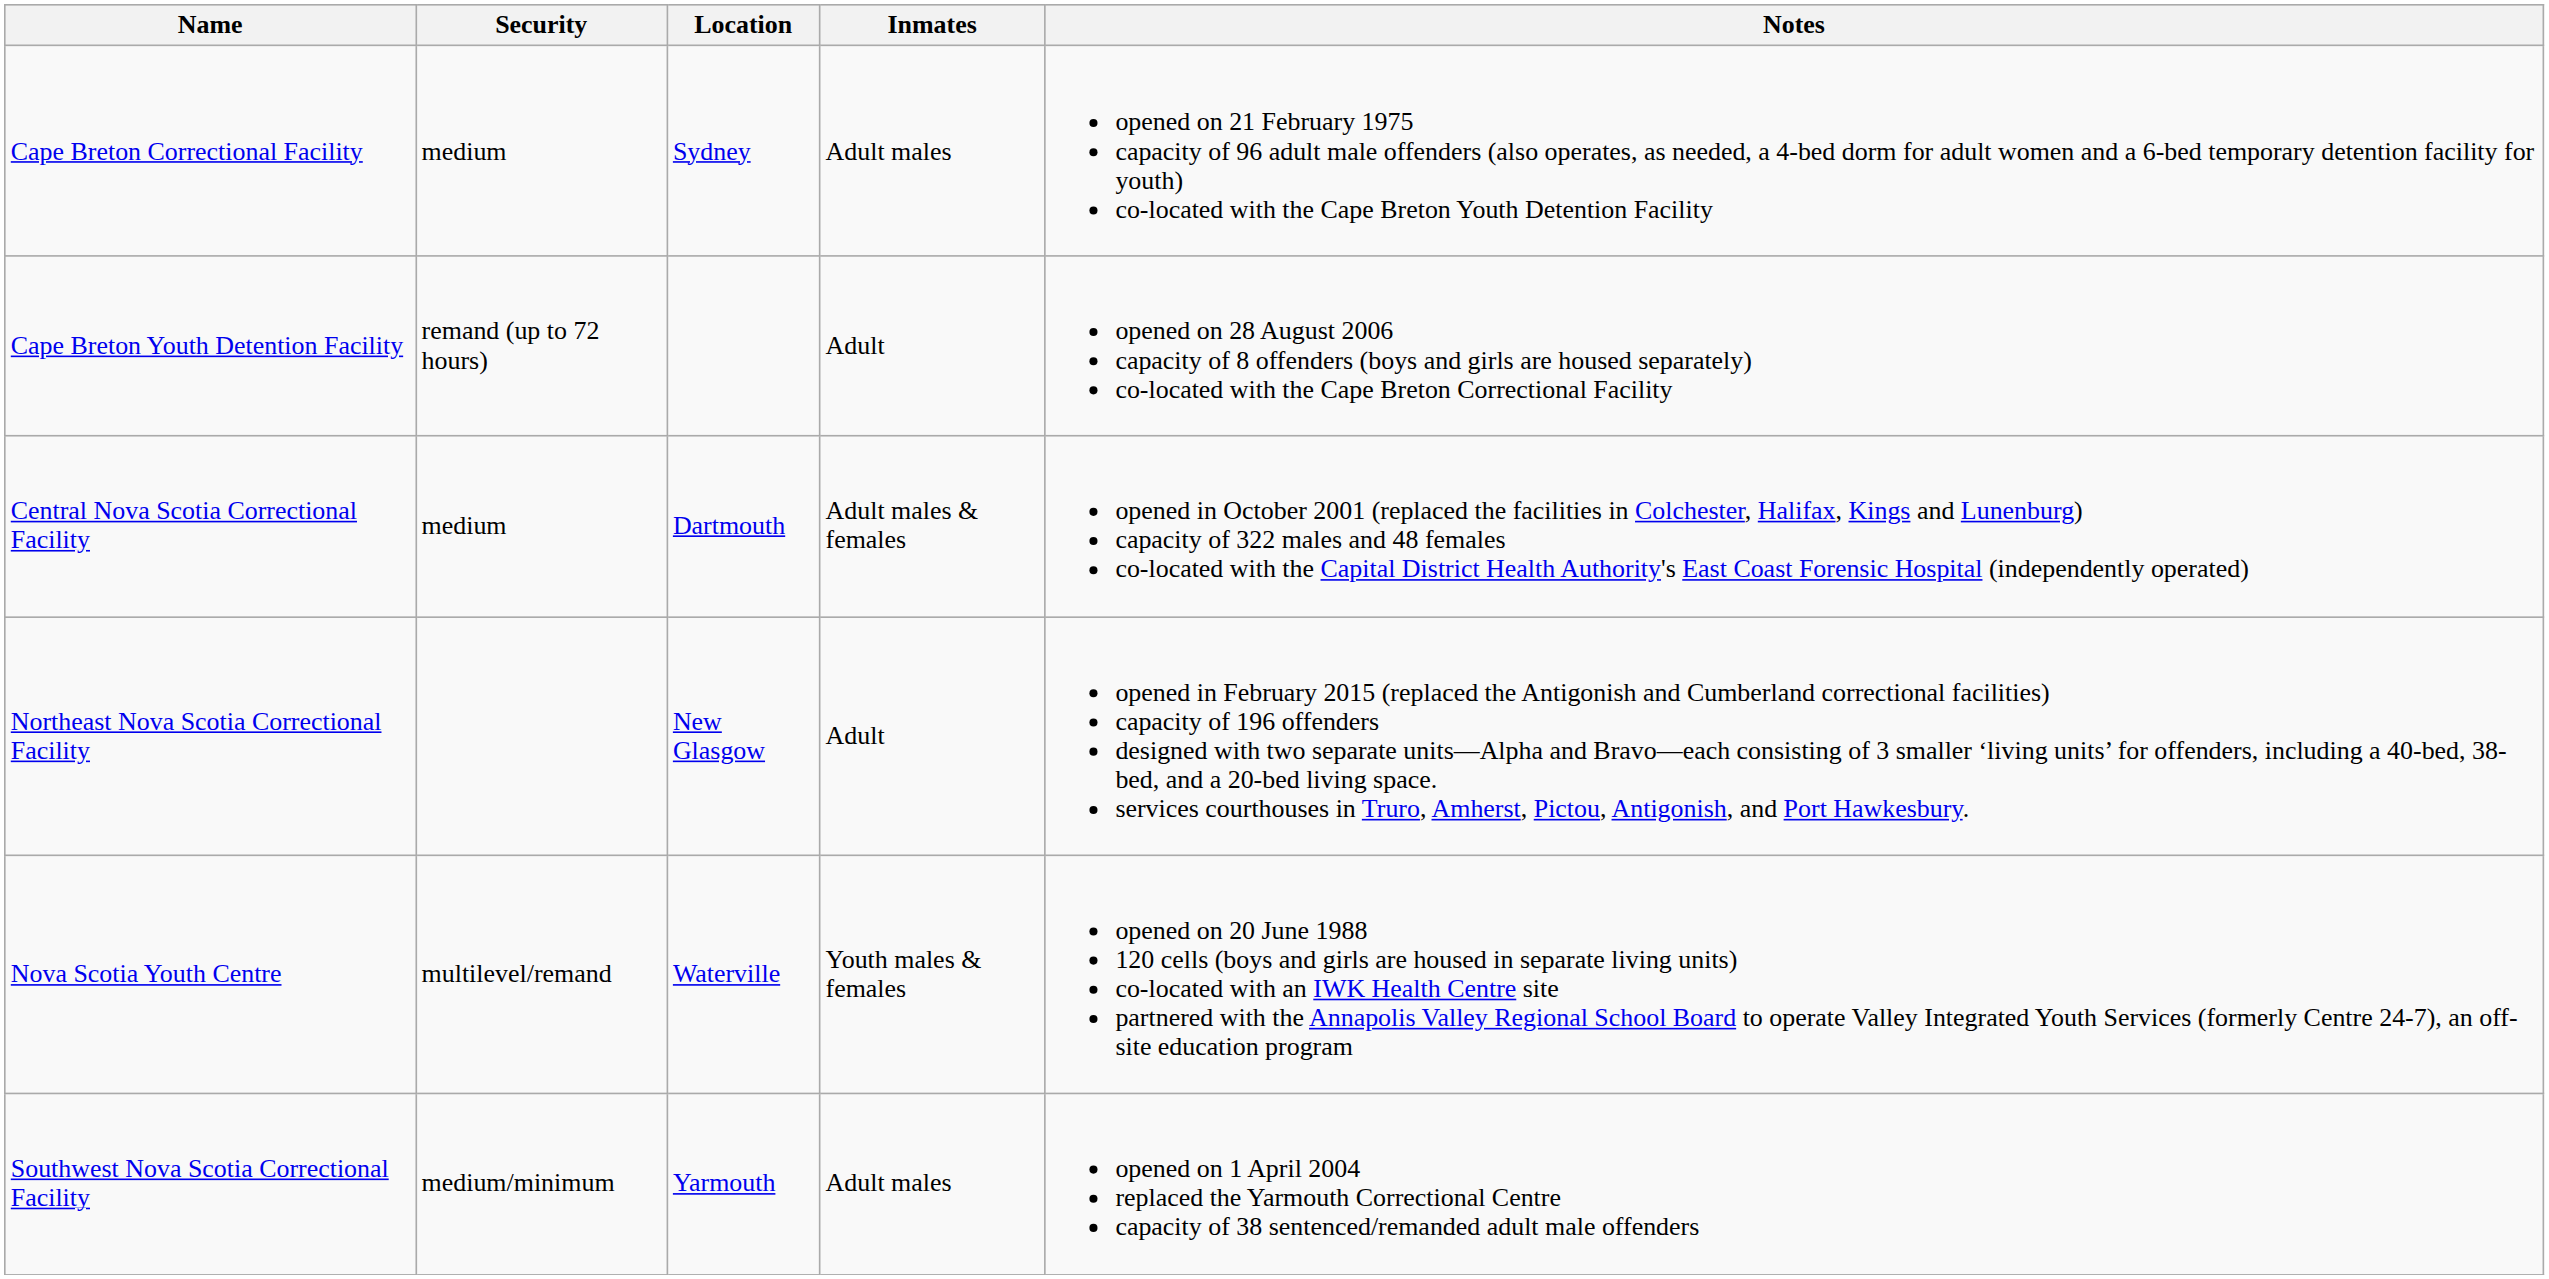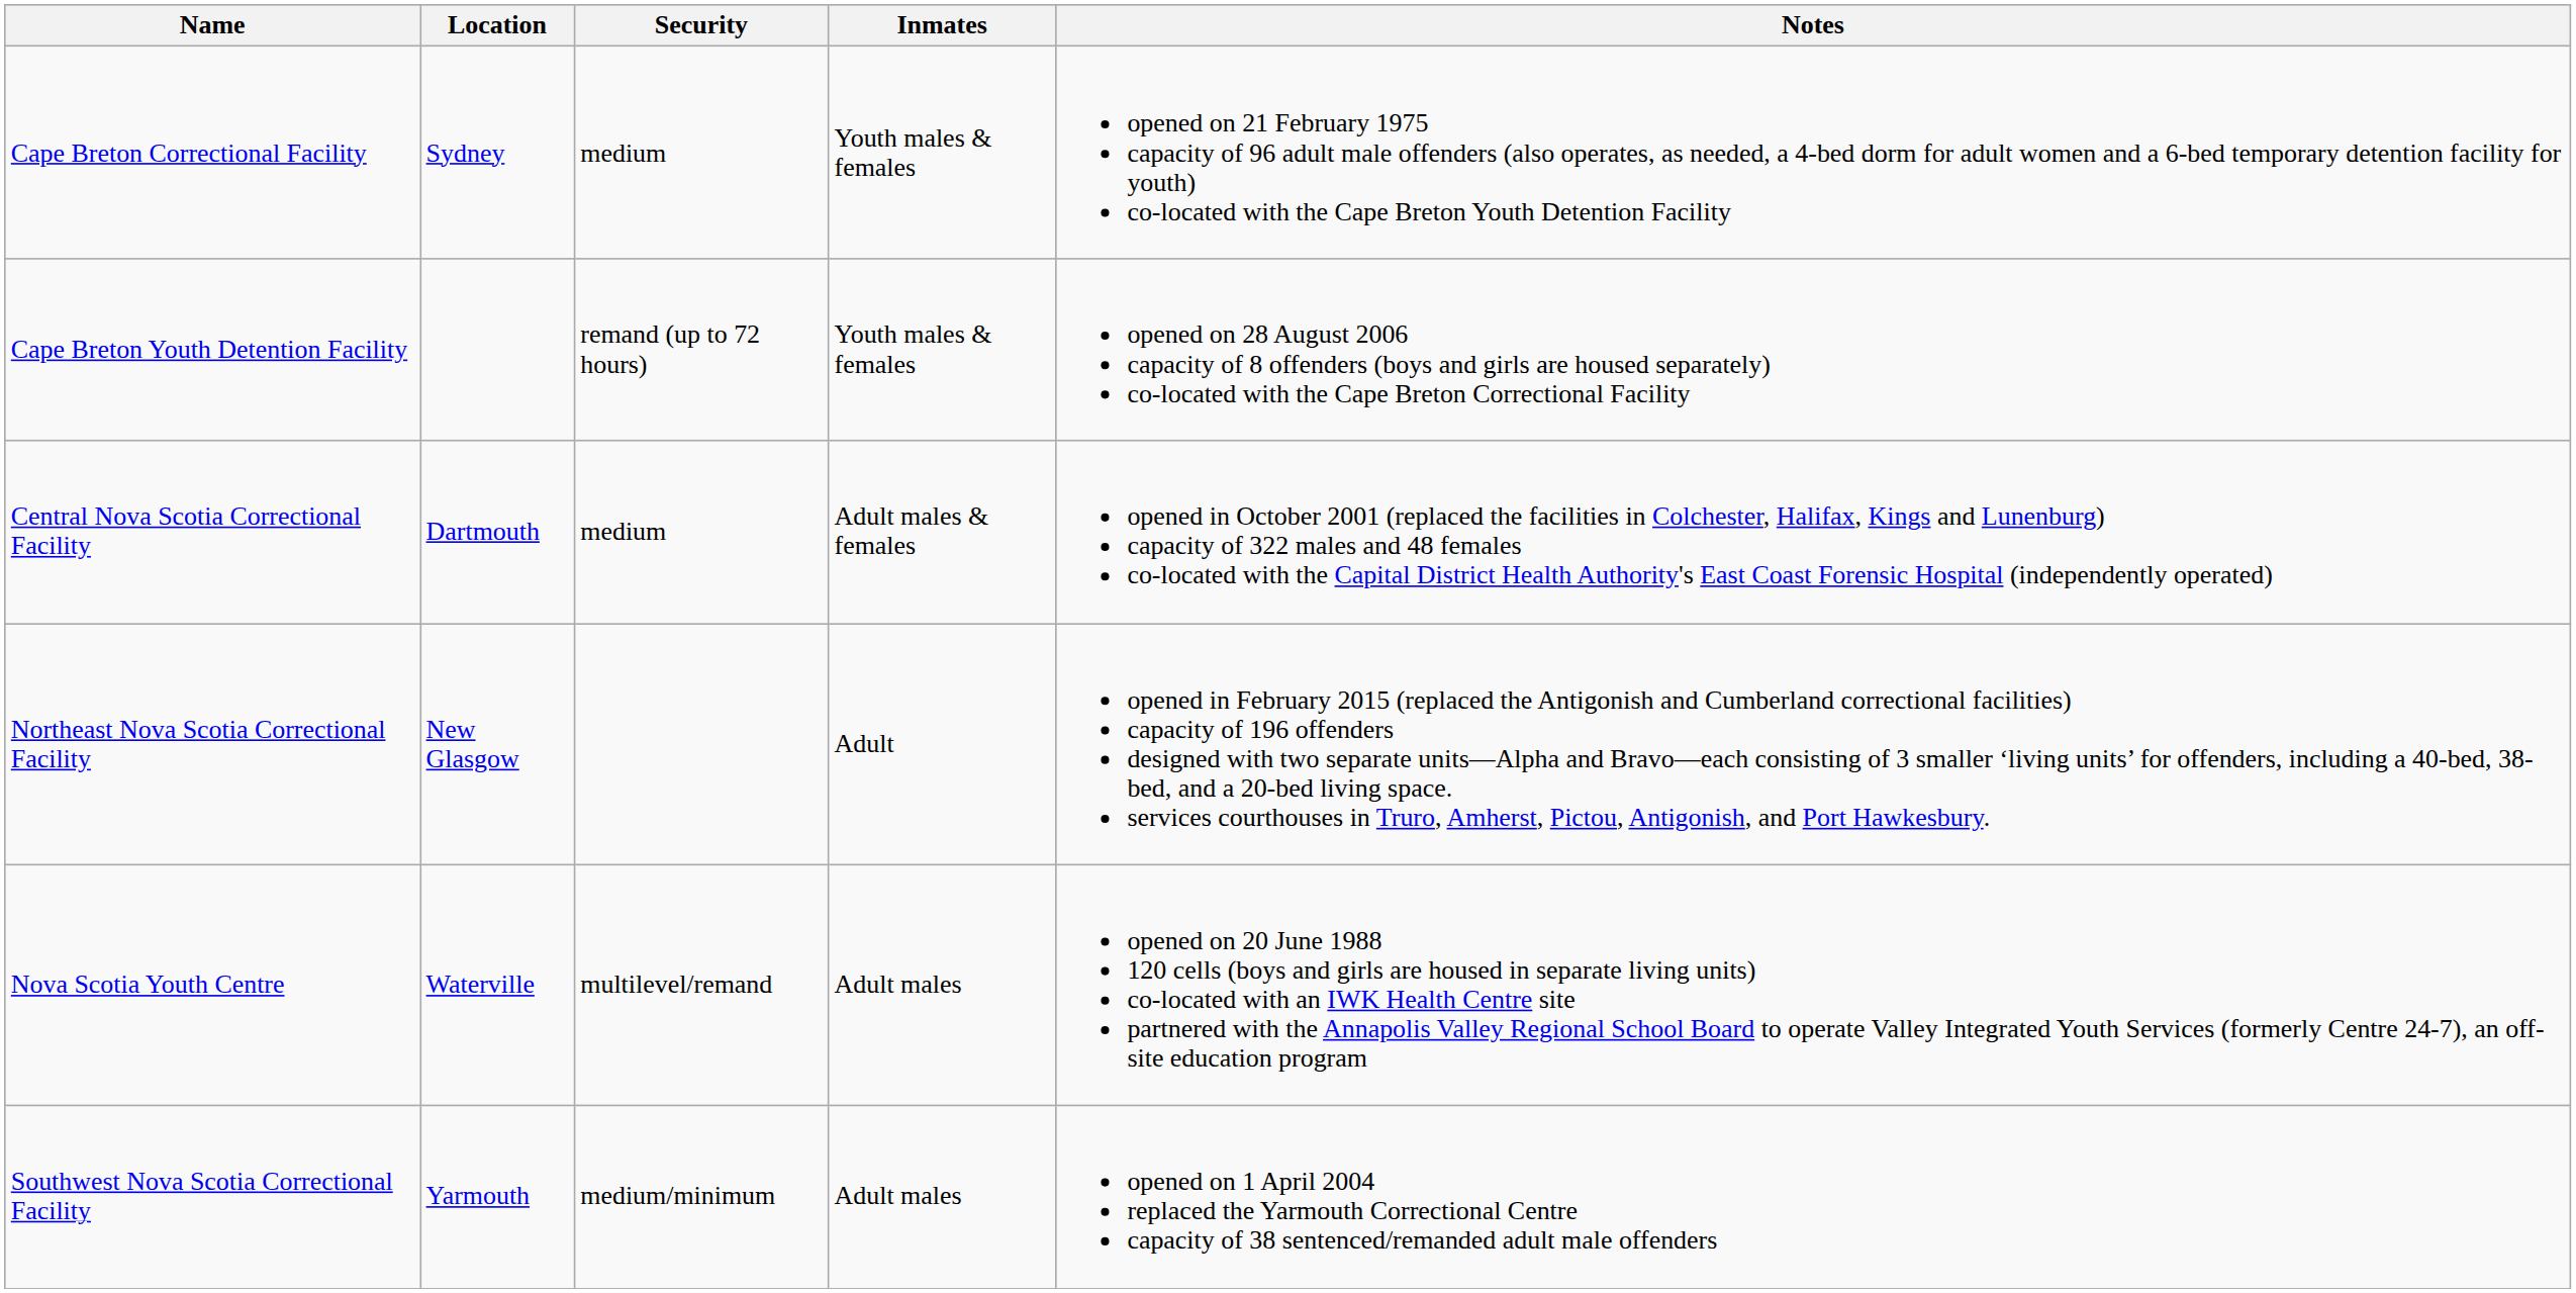 <table class="wikitable">
 <tr>
 <th>Name</th>
+<th>Location</th>
 <th>Security</th>
-<th>Location</th>
 <th>Inmates</th>
 <th>Notes</th>
 </tr>
 <tr>
 <td><a href='#'>Cape Breton Correctional Facility</a></td>
+<td><a href='#'>Sydney</a></td>
 <td>medium</td>
-<td><a href='#'>Sydney</a></td>
-<td>Adult males</td>
+<td>Youth males & females</td>
 <td><br><ul><li>opened on 21 February 1975</li><li>capacity of 96 adult male offenders (also operates, as needed, a 4-bed dorm for adult women and a 6-bed temporary detention facility for youth)</li><li>co-located with the Cape Breton Youth Detention Facility</li></ul></td>
 </tr>
 <tr>
 <td><a href='#'>Cape Breton Youth Detention Facility</a></td>
+<td></td>
 <td>remand (up to 72 hours)</td>
-<td></td>
-<td>Adult</td>
+<td>Youth males & females</td>
 <td><br><ul><li>opened on 28 August 2006</li><li>capacity of 8 offenders (boys and girls are housed separately)</li><li>co-located with the Cape Breton Correctional Facility</li></ul></td>
 </tr>
 <tr>
 <td><a href='#'>Central Nova Scotia Correctional Facility</a></td>
+<td><a href='#'>Dartmouth</a></td>
 <td>medium</td>
-<td><a href='#'>Dartmouth</a></td>
 <td>Adult males & females</td>
 <td><br><ul><li>opened in October 2001 (replaced the facilities in <a href='#'>Colchester</a>, <a href='#'>Halifax</a>, <a href='#'>Kings</a> and <a href='#'>Lunenburg</a>)</li><li>capacity of 322 males and 48 females</li><li>co-located with the <a href='#'>Capital District Health Authority</a>'s <a href='#'>East Coast Forensic Hospital</a> (independently operated)</li></ul></td>
 </tr>
 <tr>
 <td><a href='#'>Northeast Nova Scotia Correctional Facility</a></td>
+<td><a href='#'>New Glasgow</a></td>
 <td></td>
-<td><a href='#'>New Glasgow</a></td>
 <td>Adult</td>
 <td><br><ul><li>opened in February 2015 (replaced the Antigonish and Cumberland correctional facilities)</li><li>capacity of 196 offenders</li><li>designed with two separate units—Alpha and Bravo—each consisting of 3 smaller ‘living units’ for offenders, including a 40-bed, 38-bed, and a 20-bed living space.</li><li>services courthouses in <a href='#'>Truro</a>, <a href='#'>Amherst</a>, <a href='#'>Pictou</a>, <a href='#'>Antigonish</a>, and <a href='#'>Port Hawkesbury</a>.</li></ul></td>
 </tr>
 <tr>
 <td><a href='#'>Nova Scotia Youth Centre</a></td>
+<td><a href='#'>Waterville</a></td>
 <td>multilevel/remand</td>
-<td><a href='#'>Waterville</a></td>
-<td>Youth males & females</td>
+<td>Adult males</td>
 <td><br><ul><li>opened on 20 June 1988</li><li>120 cells (boys and girls are housed in separate living units)</li><li>co-located with an <a href='#'>IWK Health Centre</a> site</li><li>partnered with the <a href='#'>Annapolis Valley Regional School Board</a> to operate Valley Integrated Youth Services (formerly Centre 24-7), an off-site education program</li></ul></td>
 </tr>
 <tr>
 <td><a href='#'>Southwest Nova Scotia Correctional Facility</a></td>
+<td><a href='#'>Yarmouth</a></td>
 <td>medium/minimum</td>
-<td><a href='#'>Yarmouth</a></td>
 <td>Adult males</td>
 <td><br><ul><li>opened on 1 April 2004</li><li>replaced the Yarmouth Correctional Centre</li><li>capacity of 38 sentenced/remanded adult male offenders</li></ul></td>
 </tr>
 </table>
